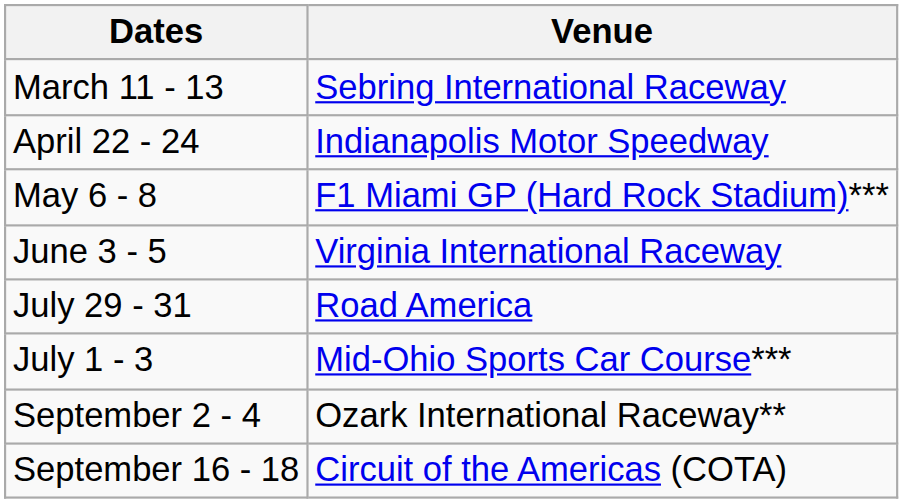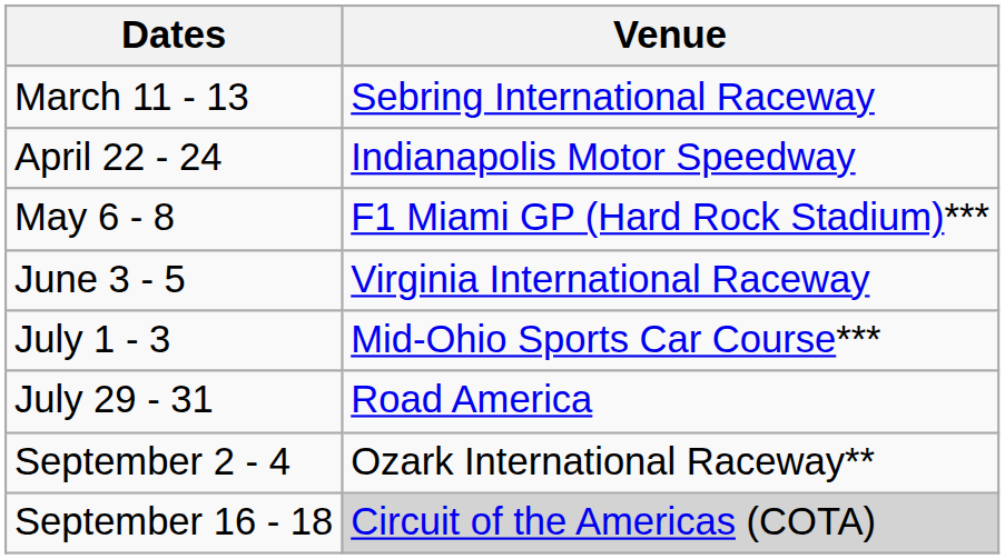 <table class="wikitable">
 <tr>
 <th>Dates</th>
 <th>Venue</th>
 </tr>
 <tr>
 <td>March 11 - 13</td>
 <td><a href='#'>Sebring International Raceway</a></td>
 </tr>
 <tr>
 <td>April 22 - 24</td>
 <td><a href='#'>Indianapolis Motor Speedway</a></td>
 </tr>
 <tr>
 <td>May 6 - 8</td>
 <td><a href='#'>F1 Miami GP (Hard Rock Stadium)</a>***</td>
 </tr>
 <tr>
 <td>June 3 - 5</td>
 <td><a href='#'>Virginia International Raceway</a></td>
 </tr>
 <tr>
+<td>July 1 - 3</td>
+<td><a href='#'>Mid-Ohio Sports Car Course</a>***</td>
+</tr>
+<tr>
 <td>July 29 - 31</td>
 <td><a href='#'>Road America</a></td>
-</tr>
-<tr>
-<td>July 1 - 3</td>
-<td><a href='#'>Mid-Ohio Sports Car Course</a>***</td>
 </tr>
 <tr>
 <td>September 2 - 4</td>
 <td>Ozark International Raceway**</td>
 </tr>
 <tr>
 <td>September 16 - 18</td>
-<td><a href='#'>Circuit of the Americas</a> (COTA)</td>
+<td style="background: lightgrey;"><a href='#'>Circuit of the Americas</a> (COTA)</td>
 </tr>
 </table>
